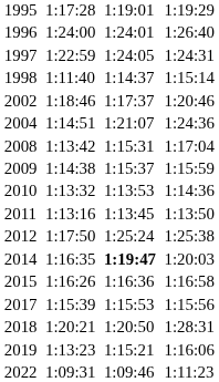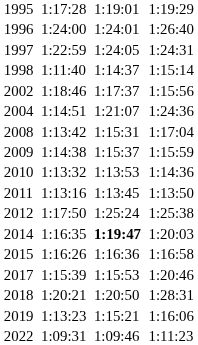 <table>
 <tr>
 <td>1995</td>
 <td></td>
 <td>1:17:28</td>
 <td></td>
 <td>1:19:01</td>
 <td></td>
 <td>1:19:29</td>
 </tr>
 <tr>
 <td>1996</td>
 <td></td>
 <td>1:24:00</td>
 <td></td>
 <td>1:24:01</td>
 <td></td>
 <td>1:26:40</td>
 </tr>
 <tr>
 <td>1997</td>
 <td></td>
 <td>1:22:59</td>
 <td></td>
 <td>1:24:05</td>
 <td></td>
 <td>1:24:31</td>
 </tr>
 <tr>
 <td>1998</td>
 <td></td>
 <td>1:11:40</td>
 <td></td>
 <td>1:14:37</td>
 <td></td>
 <td>1:15:14</td>
 </tr>
 <tr>
 <td>2002</td>
 <td></td>
 <td>1:18:46</td>
 <td></td>
 <td>1:17:37</td>
 <td></td>
-<td>1:20:46</td>
+<td>1:15:56</td>
 </tr>
 <tr>
 <td>2004</td>
 <td></td>
 <td>1:14:51</td>
 <td></td>
 <td>1:21:07</td>
 <td></td>
 <td>1:24:36</td>
 </tr>
 <tr>
 <td>2008</td>
 <td></td>
 <td>1:13:42</td>
 <td></td>
 <td>1:15:31</td>
 <td></td>
 <td>1:17:04</td>
 </tr>
 <tr>
 <td>2009</td>
 <td></td>
 <td>1:14:38</td>
 <td></td>
 <td>1:15:37</td>
 <td></td>
 <td>1:15:59</td>
 </tr>
 <tr>
 <td>2010</td>
 <td></td>
 <td>1:13:32</td>
 <td></td>
 <td>1:13:53</td>
 <td></td>
 <td>1:14:36</td>
 </tr>
 <tr>
 <td>2011</td>
 <td></td>
 <td>1:13:16</td>
 <td></td>
 <td>1:13:45</td>
 <td></td>
 <td>1:13:50</td>
 </tr>
 <tr>
 <td>2012</td>
 <td></td>
 <td>1:17:50</td>
 <td></td>
 <td>1:25:24</td>
 <td></td>
 <td>1:25:38</td>
 </tr>
 <tr>
 <td>2014</td>
 <td></td>
 <td>1:16:35</td>
 <td></td>
 <td><strong>1:19:47</strong></td>
 <td></td>
 <td>1:20:03</td>
 </tr>
 <tr>
 <td>2015</td>
 <td></td>
 <td>1:16:26</td>
 <td></td>
 <td>1:16:36</td>
 <td></td>
 <td>1:16:58</td>
 </tr>
 <tr>
 <td>2017</td>
 <td></td>
 <td>1:15:39</td>
 <td></td>
 <td>1:15:53</td>
 <td></td>
-<td>1:15:56</td>
+<td>1:20:46</td>
 </tr>
 <tr>
 <td>2018</td>
 <td></td>
 <td>1:20:21</td>
 <td></td>
 <td>1:20:50</td>
 <td></td>
 <td>1:28:31</td>
 </tr>
 <tr>
 <td>2019</td>
 <td></td>
 <td>1:13:23</td>
 <td></td>
 <td>1:15:21</td>
 <td></td>
 <td>1:16:06</td>
 </tr>
 <tr>
 <td>2022</td>
 <td></td>
 <td>1:09:31</td>
 <td></td>
 <td>1:09:46</td>
 <td></td>
 <td>1:11:23</td>
 </tr>
 </table>
